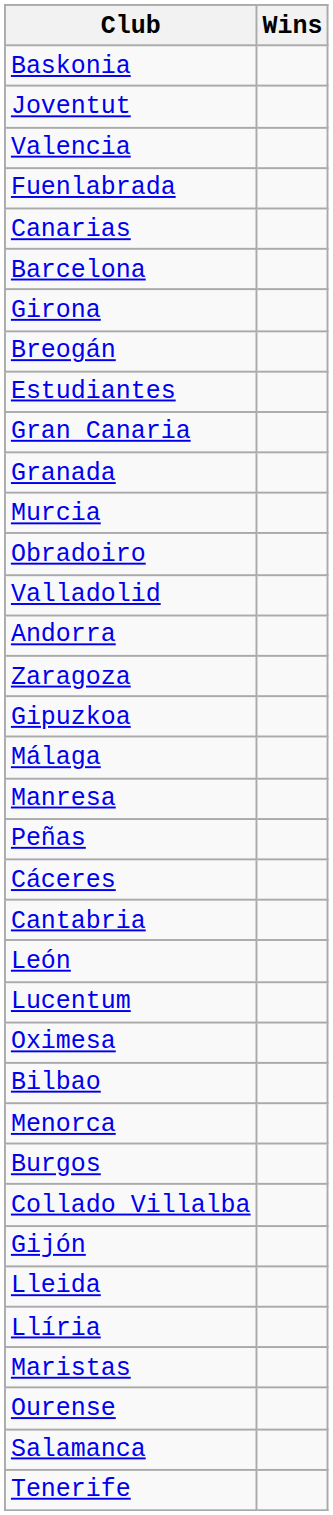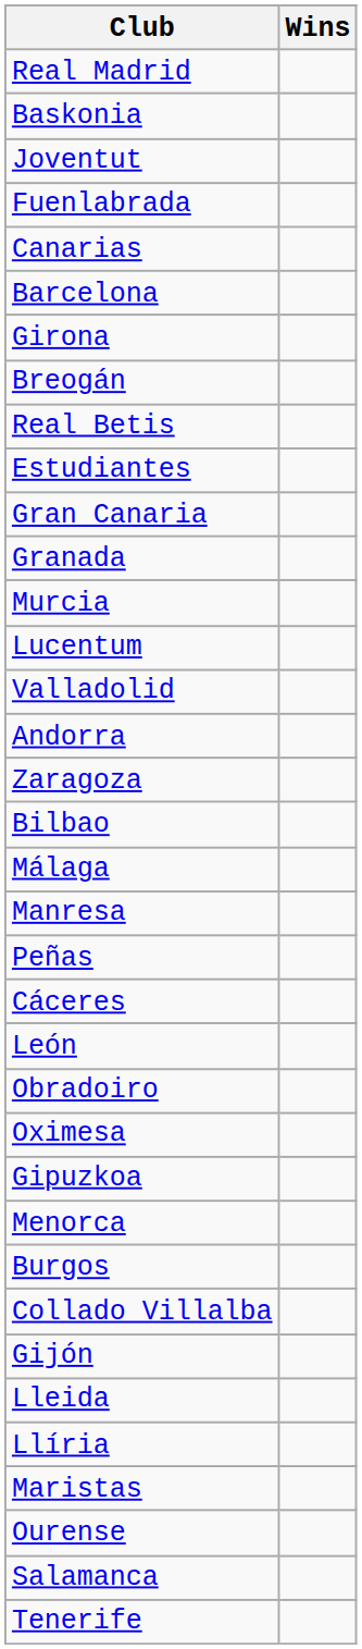 <table class="wikitable sortable" style="border-collapse:collapse">
 <tr>
 <th>Club</th>
 <th>Wins</th>
+</tr>
+<tr>
+<td><a href='#'>Real Madrid</a></td>
+<td align="center"></td>
 </tr>
 <tr>
 <td><a href='#'>Baskonia</a></td>
 <td align="center"></td>
 </tr>
 <tr>
 <td><a href='#'>Joventut</a></td>
-<td align="center"></td>
-</tr>
-<tr>
-<td><a href='#'>Valencia</a></td>
 <td align="center"></td>
 </tr>
 <tr>
 <td><a href='#'>Fuenlabrada</a></td>
 <td align="center"></td>
 </tr>
 <tr>
 <td><a href='#'>Canarias</a></td>
 <td align="center"></td>
 </tr>
 <tr>
 <td><a href='#'>Barcelona</a></td>
 <td align="center"></td>
 </tr>
 <tr>
 <td><a href='#'>Girona</a></td>
 <td align="center"></td>
 </tr>
 <tr>
 <td><a href='#'>Breogán</a></td>
 <td align="center"></td>
 </tr>
 <tr>
+<td><a href='#'>Real Betis</a></td>
+<td align="center"></td>
+</tr>
+<tr>
 <td><a href='#'>Estudiantes</a></td>
 <td align="center"></td>
 </tr>
 <tr>
 <td><a href='#'>Gran Canaria</a></td>
 <td align="center"></td>
 </tr>
 <tr>
 <td><a href='#'>Granada</a></td>
 <td align="center"></td>
 </tr>
 <tr>
 <td><a href='#'>Murcia</a></td>
 <td align="center"></td>
 </tr>
 <tr>
-<td><a href='#'>Obradoiro</a></td>
+<td><a href='#'>Lucentum</a></td>
 <td align="center"></td>
 </tr>
 <tr>
 <td><a href='#'>Valladolid</a></td>
 <td align="center"></td>
 </tr>
 <tr>
 <td><a href='#'>Andorra</a></td>
 <td align="center"></td>
 </tr>
 <tr>
 <td><a href='#'>Zaragoza</a></td>
 <td align="center"></td>
 </tr>
 <tr>
-<td><a href='#'>Gipuzkoa</a></td>
+<td><a href='#'>Bilbao</a></td>
 <td align="center"></td>
 </tr>
 <tr>
 <td><a href='#'>Málaga</a></td>
 <td align="center"></td>
 </tr>
 <tr>
 <td><a href='#'>Manresa</a></td>
 <td align="center"></td>
 </tr>
 <tr>
 <td><a href='#'>Peñas</a></td>
 <td align="center"></td>
 </tr>
 <tr>
 <td><a href='#'>Cáceres</a></td>
 <td align="center"></td>
 </tr>
 <tr>
-<td><a href='#'>Cantabria</a></td>
-<td align="center"></td>
-</tr>
-<tr>
 <td><a href='#'>León</a></td>
 <td align="center"></td>
 </tr>
 <tr>
-<td><a href='#'>Lucentum</a></td>
+<td><a href='#'>Obradoiro</a></td>
 <td align="center"></td>
 </tr>
 <tr>
 <td><a href='#'>Oximesa</a></td>
 <td align="center"></td>
 </tr>
 <tr>
-<td><a href='#'>Bilbao</a></td>
+<td><a href='#'>Gipuzkoa</a></td>
 <td align="center"></td>
 </tr>
 <tr>
 <td><a href='#'>Menorca</a></td>
 <td align="center"></td>
 </tr>
 <tr>
 <td><a href='#'>Burgos</a></td>
 <td align="center"></td>
 </tr>
 <tr>
 <td><a href='#'>Collado Villalba</a></td>
 <td align="center"></td>
 </tr>
 <tr>
 <td><a href='#'>Gijón</a></td>
 <td align="center"></td>
 </tr>
 <tr>
 <td><a href='#'>Lleida</a></td>
 <td align="center"></td>
 </tr>
 <tr>
 <td><a href='#'>Llíria</a></td>
 <td align="center"></td>
 </tr>
 <tr>
 <td><a href='#'>Maristas</a></td>
 <td align="center"></td>
 </tr>
 <tr>
 <td><a href='#'>Ourense</a></td>
 <td align="center"></td>
 </tr>
 <tr>
 <td><a href='#'>Salamanca</a></td>
 <td align="center"></td>
 </tr>
 <tr>
 <td><a href='#'>Tenerife</a></td>
 <td align="center"></td>
 </tr>
 </table>
